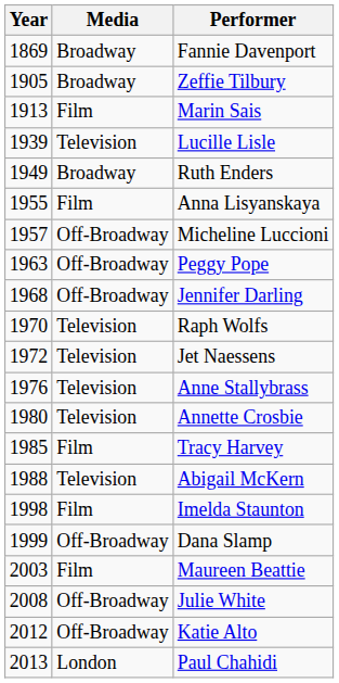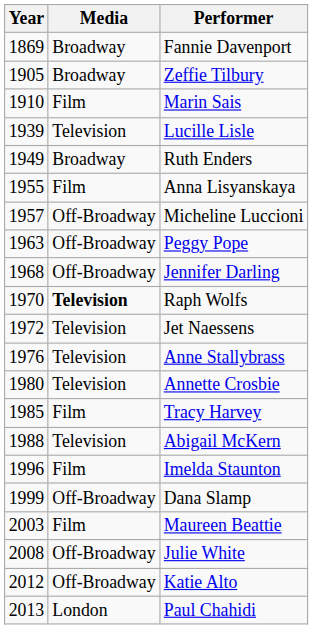 <table class="wikitable sortable">
 <tr>
 <th>Year</th>
 <th>Media</th>
 <th>Performer</th>
 </tr>
 <tr>
 <td>1869</td>
 <td>Broadway</td>
 <td>Fannie Davenport</td>
 </tr>
 <tr>
 <td>1905</td>
 <td>Broadway</td>
 <td><a href='#'>Zeffie Tilbury</a></td>
 </tr>
 <tr>
-<td>1913</td>
+<td>1910</td>
 <td>Film</td>
 <td><a href='#'>Marin Sais</a></td>
 </tr>
 <tr>
 <td>1939</td>
 <td>Television</td>
 <td><a href='#'>Lucille Lisle</a></td>
 </tr>
 <tr>
 <td>1949</td>
 <td>Broadway</td>
 <td>Ruth Enders</td>
 </tr>
 <tr>
 <td>1955</td>
 <td>Film</td>
 <td>Anna Lisyanskaya</td>
 </tr>
 <tr>
 <td>1957</td>
 <td>Off-Broadway</td>
 <td>Micheline Luccioni</td>
 </tr>
 <tr>
 <td>1963</td>
 <td>Off-Broadway</td>
 <td><a href='#'>Peggy Pope</a></td>
 </tr>
 <tr>
 <td>1968</td>
 <td>Off-Broadway</td>
 <td><a href='#'>Jennifer Darling</a></td>
 </tr>
 <tr>
 <td>1970</td>
-<td>Television</td>
+<td><strong>Television</strong></td>
 <td>Raph Wolfs</td>
 </tr>
 <tr>
 <td>1972</td>
 <td>Television</td>
 <td>Jet Naessens</td>
 </tr>
 <tr>
 <td>1976</td>
 <td>Television</td>
 <td><a href='#'>Anne Stallybrass</a></td>
 </tr>
 <tr>
 <td>1980</td>
 <td>Television</td>
 <td><a href='#'>Annette Crosbie</a></td>
 </tr>
 <tr>
 <td>1985</td>
 <td>Film</td>
 <td><a href='#'>Tracy Harvey</a></td>
 </tr>
 <tr>
 <td>1988</td>
 <td>Television</td>
 <td><a href='#'>Abigail McKern</a></td>
 </tr>
 <tr>
-<td>1998</td>
+<td>1996</td>
 <td>Film</td>
 <td><a href='#'>Imelda Staunton</a></td>
 </tr>
 <tr>
 <td>1999</td>
 <td>Off-Broadway</td>
 <td>Dana Slamp</td>
 </tr>
 <tr>
 <td>2003</td>
 <td>Film</td>
 <td><a href='#'>Maureen Beattie</a></td>
 </tr>
 <tr>
 <td>2008</td>
 <td>Off-Broadway</td>
 <td><a href='#'>Julie White</a></td>
 </tr>
 <tr>
 <td>2012</td>
 <td>Off-Broadway</td>
 <td><a href='#'>Katie Alto</a></td>
 </tr>
 <tr>
 <td>2013</td>
 <td>London</td>
 <td><a href='#'>Paul Chahidi</a></td>
 </tr>
 </table>
